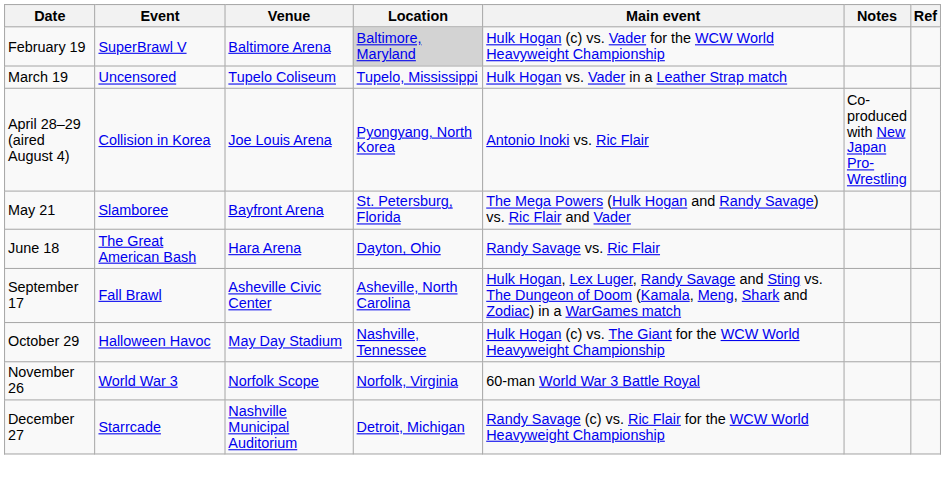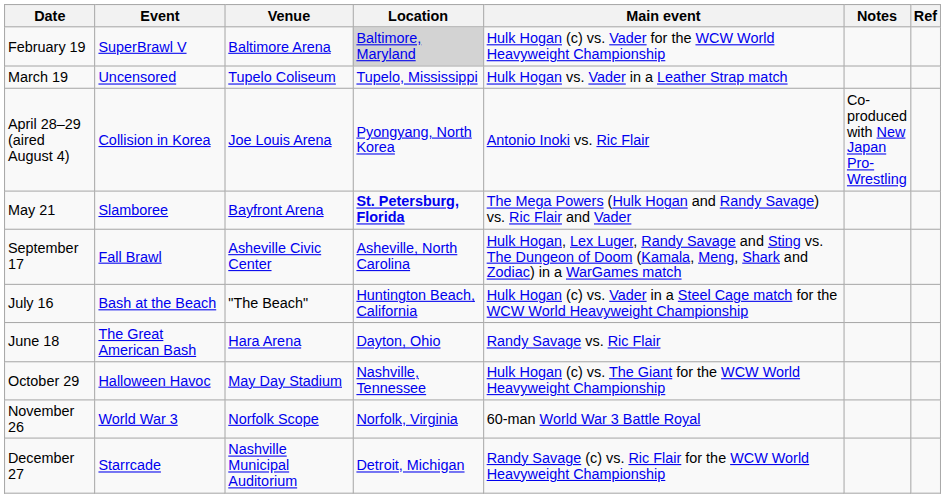 <table class="sortable wikitable succession-box" style="font-size:85%; width: 100%">
 <tr>
 <th width=10%>Date</th>
 <th width=15%>Event</th>
 <th width=15%>Venue</th>
 <th width=15%>Location</th>
 <th width=45%>Main event</th>
 <th width=15%>Notes</th>
 <th width=15%>Ref</th>
 </tr>
 <tr>
 <td>February 19</td>
 <td><a href='#'>SuperBrawl V</a></td>
 <td><a href='#'>Baltimore Arena</a></td>
 <td style="background: lightgrey;"><a href='#'>Baltimore, Maryland</a></td>
 <td><a href='#'>Hulk Hogan</a> (c) vs. <a href='#'>Vader</a> for the <a href='#'>WCW World Heavyweight Championship</a></td>
 <td></td>
 <td></td>
 </tr>
 <tr>
 <td>March 19</td>
 <td><a href='#'>Uncensored</a></td>
 <td><a href='#'>Tupelo Coliseum</a></td>
 <td><a href='#'>Tupelo, Mississippi</a></td>
 <td><a href='#'>Hulk Hogan</a> vs. <a href='#'>Vader</a> in a <a href='#'>Leather Strap match</a></td>
 <td></td>
 <td></td>
 </tr>
 <tr>
 <td>April 28–29 (aired August 4)</td>
 <td><a href='#'>Collision in Korea</a></td>
 <td><a href='#'>Joe Louis Arena</a></td>
 <td><a href='#'>Pyongyang, North Korea</a></td>
 <td><a href='#'>Antonio Inoki</a> vs. <a href='#'>Ric Flair</a></td>
 <td>Co-produced with <a href='#'>New Japan Pro-Wrestling</a></td>
 <td></td>
 </tr>
 <tr>
 <td>May 21</td>
 <td><a href='#'>Slamboree</a></td>
 <td><a href='#'>Bayfront Arena</a></td>
-<td><a href='#'>St. Petersburg, Florida</a></td>
+<td><strong><a href='#'>St. Petersburg, Florida</a></strong></td>
 <td><a href='#'>The Mega Powers</a> (<a href='#'>Hulk Hogan</a> and <a href='#'>Randy Savage</a>) vs. <a href='#'>Ric Flair</a> and <a href='#'>Vader</a></td>
+<td></td>
+<td></td>
+</tr>
+<tr>
+<td>September 17</td>
+<td><a href='#'>Fall Brawl</a></td>
+<td><a href='#'>Asheville Civic Center</a></td>
+<td><a href='#'>Asheville, North Carolina</a></td>
+<td><a href='#'>Hulk Hogan</a>, <a href='#'>Lex Luger</a>, <a href='#'>Randy Savage</a> and <a href='#'>Sting</a> vs. <a href='#'>The Dungeon of Doom</a> (<a href='#'>Kamala</a>, <a href='#'>Meng</a>, <a href='#'>Shark</a> and <a href='#'>Zodiac</a>) in a <a href='#'>WarGames match</a></td>
+<td></td>
+<td></td>
+</tr>
+<tr>
+<td>July 16</td>
+<td><a href='#'>Bash at the Beach</a></td>
+<td>"The Beach"</td>
+<td><a href='#'>Huntington Beach, California</a></td>
+<td><a href='#'>Hulk Hogan</a> (c) vs. <a href='#'>Vader</a> in a <a href='#'>Steel Cage match</a> for the <a href='#'>WCW World Heavyweight Championship</a></td>
 <td></td>
 <td></td>
 </tr>
 <tr>
 <td>June 18</td>
 <td><a href='#'>The Great American Bash</a></td>
 <td><a href='#'>Hara Arena</a></td>
 <td><a href='#'>Dayton, Ohio</a></td>
 <td><a href='#'>Randy Savage</a> vs. <a href='#'>Ric Flair</a></td>
-<td></td>
-<td></td>
-</tr>
-<tr>
-<td>September 17</td>
-<td><a href='#'>Fall Brawl</a></td>
-<td><a href='#'>Asheville Civic Center</a></td>
-<td><a href='#'>Asheville, North Carolina</a></td>
-<td><a href='#'>Hulk Hogan</a>, <a href='#'>Lex Luger</a>, <a href='#'>Randy Savage</a> and <a href='#'>Sting</a> vs. <a href='#'>The Dungeon of Doom</a> (<a href='#'>Kamala</a>, <a href='#'>Meng</a>, <a href='#'>Shark</a> and <a href='#'>Zodiac</a>) in a <a href='#'>WarGames match</a></td>
 <td></td>
 <td></td>
 </tr>
 <tr>
 <td>October 29</td>
 <td><a href='#'>Halloween Havoc</a></td>
 <td><a href='#'>May Day Stadium</a></td>
 <td><a href='#'>Nashville, Tennessee</a></td>
 <td><a href='#'>Hulk Hogan</a> (c) vs. <a href='#'>The Giant</a> for the <a href='#'>WCW World Heavyweight Championship</a></td>
 <td></td>
 <td></td>
 </tr>
 <tr>
 <td>November 26</td>
 <td><a href='#'>World War 3</a></td>
 <td><a href='#'>Norfolk Scope</a></td>
 <td><a href='#'>Norfolk, Virginia</a></td>
 <td>60-man <a href='#'>World War 3 Battle Royal</a></td>
 <td></td>
 <td></td>
 </tr>
 <tr>
 <td>December 27</td>
 <td><a href='#'>Starrcade</a></td>
 <td><a href='#'>Nashville Municipal Auditorium</a></td>
 <td><a href='#'>Detroit, Michigan</a></td>
 <td><a href='#'>Randy Savage</a> (c) vs. <a href='#'>Ric Flair</a> for the <a href='#'>WCW World Heavyweight Championship</a></td>
 <td></td>
 <td></td>
 </tr>
 </table>
